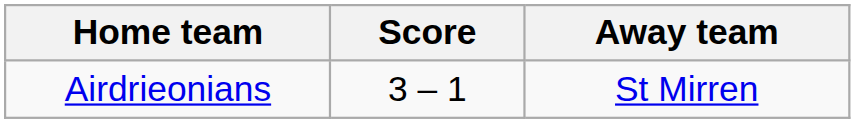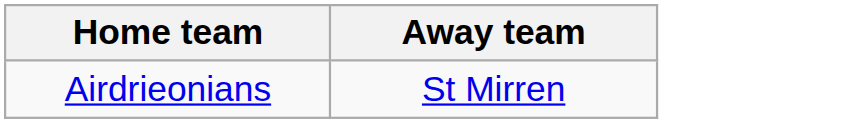 <table class="wikitable" style="text-align: center">
 <tr>
 <th width=140>Home team</th>
-<th width=80>Score</th>
 <th width=140>Away team</th>
 </tr>
 <tr>
 <td><a href='#'>Airdrieonians</a></td>
-<td>3 – 1</td>
 <td><a href='#'>St Mirren</a></td>
 </tr>
 </table>
